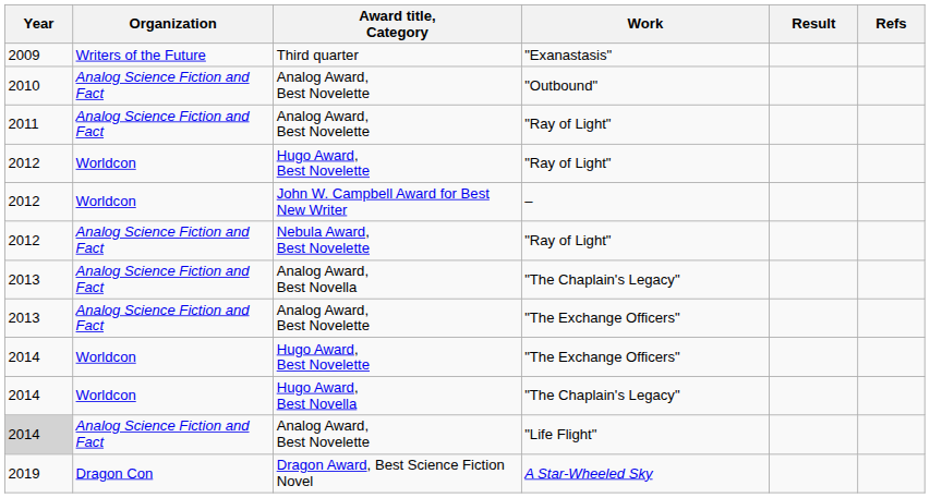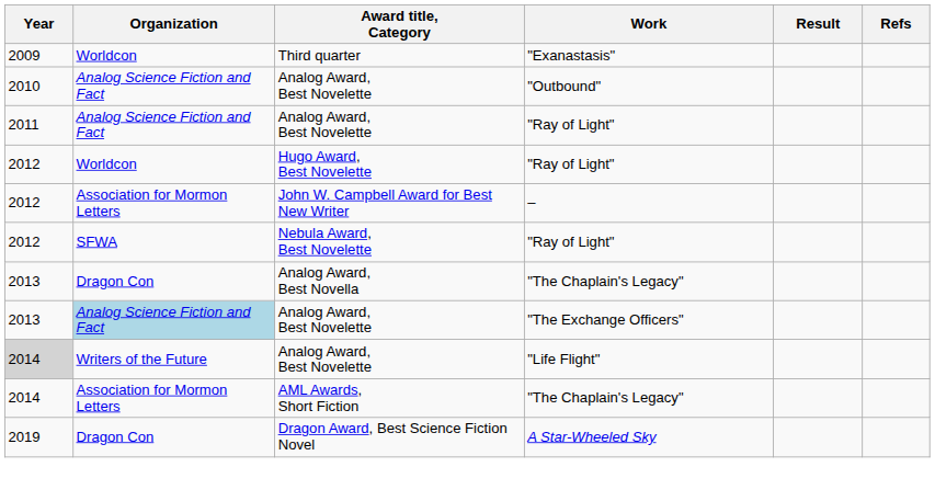 <table class="wikitable" style="width:65%;" cellpadding="5">
 <tr>
 <th scope="col" style="width:30px;">Year</th>
 <th scope="col" style="width:120px;">Organization</th>
 <th scope="col" style="width:150px;">Award title,<br>Category</th>
 <th scope="col" style="width:150px;">Work</th>
 <th scope="col" style="width:10px;">Result</th>
 <th scope="col" style="width:10px;">Refs<br></th>
 </tr>
 <tr>
 <td>2009</td>
-<td><a href='#'>Writers of the Future</a></td>
+<td><a href='#'>Worldcon</a></td>
 <td>Third quarter</td>
 <td>"Exanastasis"</td>
 <td></td>
 <td></td>
 </tr>
 <tr>
 <td>2010</td>
 <td><em><a href='#'>Analog Science Fiction and Fact</a></em></td>
 <td>Analog Award,<br> Best Novelette</td>
 <td>"Outbound"</td>
 <td></td>
 <td></td>
 </tr>
 <tr>
 <td>2011</td>
 <td><em><a href='#'>Analog Science Fiction and Fact</a></em></td>
 <td>Analog Award,<br> Best Novelette</td>
 <td>"Ray of Light"</td>
 <td></td>
 <td></td>
 </tr>
 <tr>
 <td>2012</td>
 <td><a href='#'>Worldcon</a></td>
 <td><a href='#'>Hugo Award</a>,<br><a href='#'>Best Novelette</a></td>
 <td>"Ray of Light"</td>
 <td></td>
 <td></td>
 </tr>
 <tr>
 <td>2012</td>
-<td><a href='#'>Worldcon</a></td>
+<td><a href='#'>Association for Mormon Letters</a></td>
 <td><a href='#'>John W. Campbell Award for Best New Writer</a></td>
 <td>–</td>
 <td></td>
 <td></td>
 </tr>
 <tr>
 <td>2012</td>
-<td><em><a href='#'>Analog Science Fiction and Fact</a></em></td>
+<td><a href='#'>SFWA</a></td>
 <td><a href='#'>Nebula Award</a>,<br><a href='#'>Best Novelette</a></td>
 <td>"Ray of Light"</td>
 <td></td>
 <td></td>
 </tr>
 <tr>
 <td>2013</td>
-<td><em><a href='#'>Analog Science Fiction and Fact</a></em></td>
+<td><a href='#'>Dragon Con</a></td>
 <td>Analog Award,<br> Best Novella</td>
 <td>"The Chaplain's Legacy"</td>
 <td></td>
 <td></td>
 </tr>
 <tr>
 <td>2013</td>
-<td><em><a href='#'>Analog Science Fiction and Fact</a></em></td>
+<td style="background: lightblue;"><em><a href='#'>Analog Science Fiction and Fact</a></em></td>
 <td>Analog Award,<br> Best Novelette</td>
 <td>"The Exchange Officers"</td>
 <td></td>
 <td></td>
 </tr>
 <tr>
-<td>2014</td>
-<td><a href='#'>Worldcon</a></td>
-<td><a href='#'>Hugo Award</a>,<br><a href='#'>Best Novelette</a></td>
-<td>"The Exchange Officers"</td>
+<td style="background: lightgrey;">2014</td>
+<td><a href='#'>Writers of the Future</a></td>
+<td>Analog Award,<br> Best Novelette</td>
+<td>"Life Flight"</td>
 <td></td>
 <td></td>
 </tr>
 <tr>
 <td>2014</td>
-<td><a href='#'>Worldcon</a></td>
-<td><a href='#'>Hugo Award</a>,<br><a href='#'>Best Novella</a></td>
+<td><a href='#'>Association for Mormon Letters</a></td>
+<td><a href='#'>AML Awards</a>,<br>Short Fiction</td>
 <td>"The Chaplain's Legacy"</td>
-<td></td>
-<td></td>
-</tr>
-<tr>
-<td style="background: lightgrey;">2014</td>
-<td><em><a href='#'>Analog Science Fiction and Fact</a></em></td>
-<td>Analog Award,<br> Best Novelette</td>
-<td>"Life Flight"</td>
 <td></td>
 <td></td>
 </tr>
 <tr>
 <td>2019</td>
 <td><a href='#'>Dragon Con</a></td>
 <td><a href='#'>Dragon Award</a>, Best Science Fiction Novel</td>
 <td><em><a href='#'>A Star-Wheeled Sky</a></em></td>
 <td></td>
 <td></td>
 </tr>
 </table>
